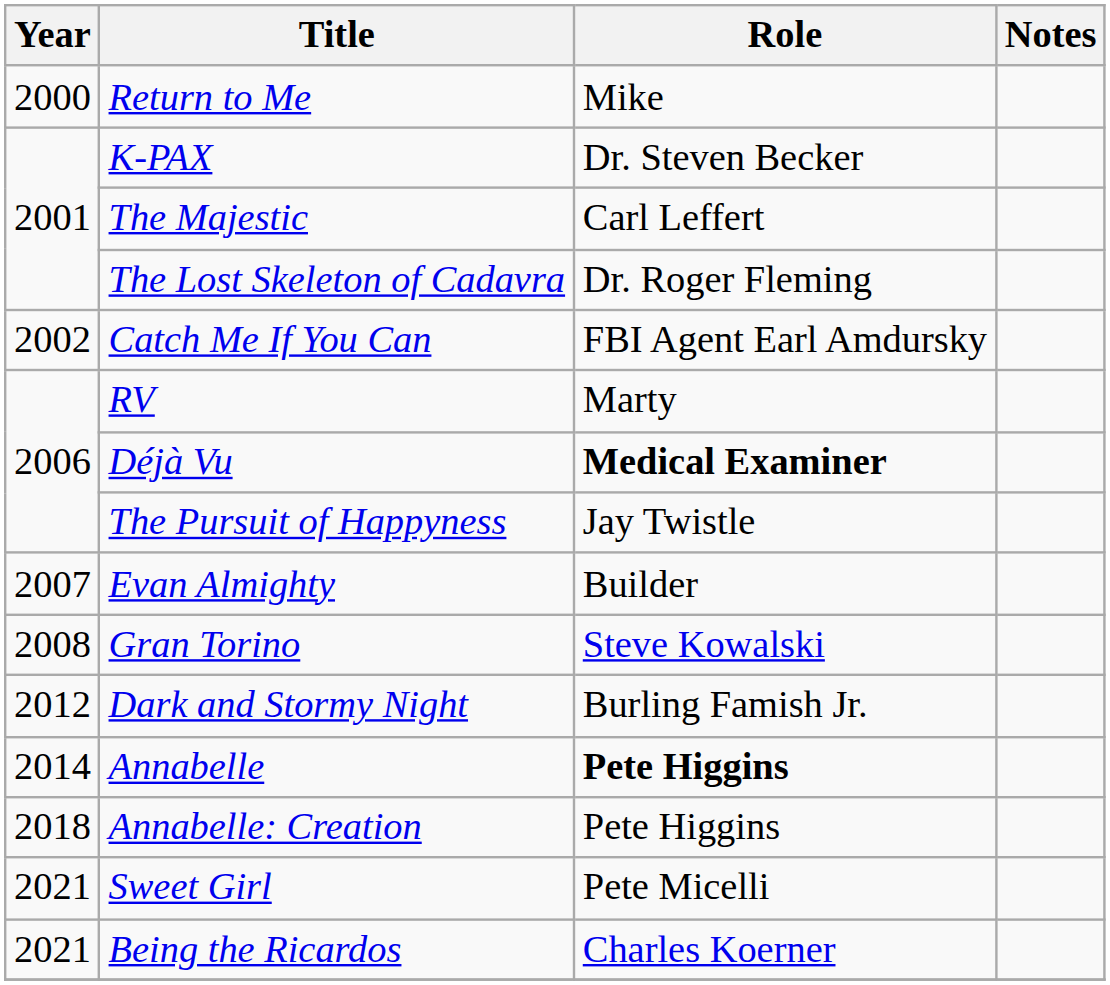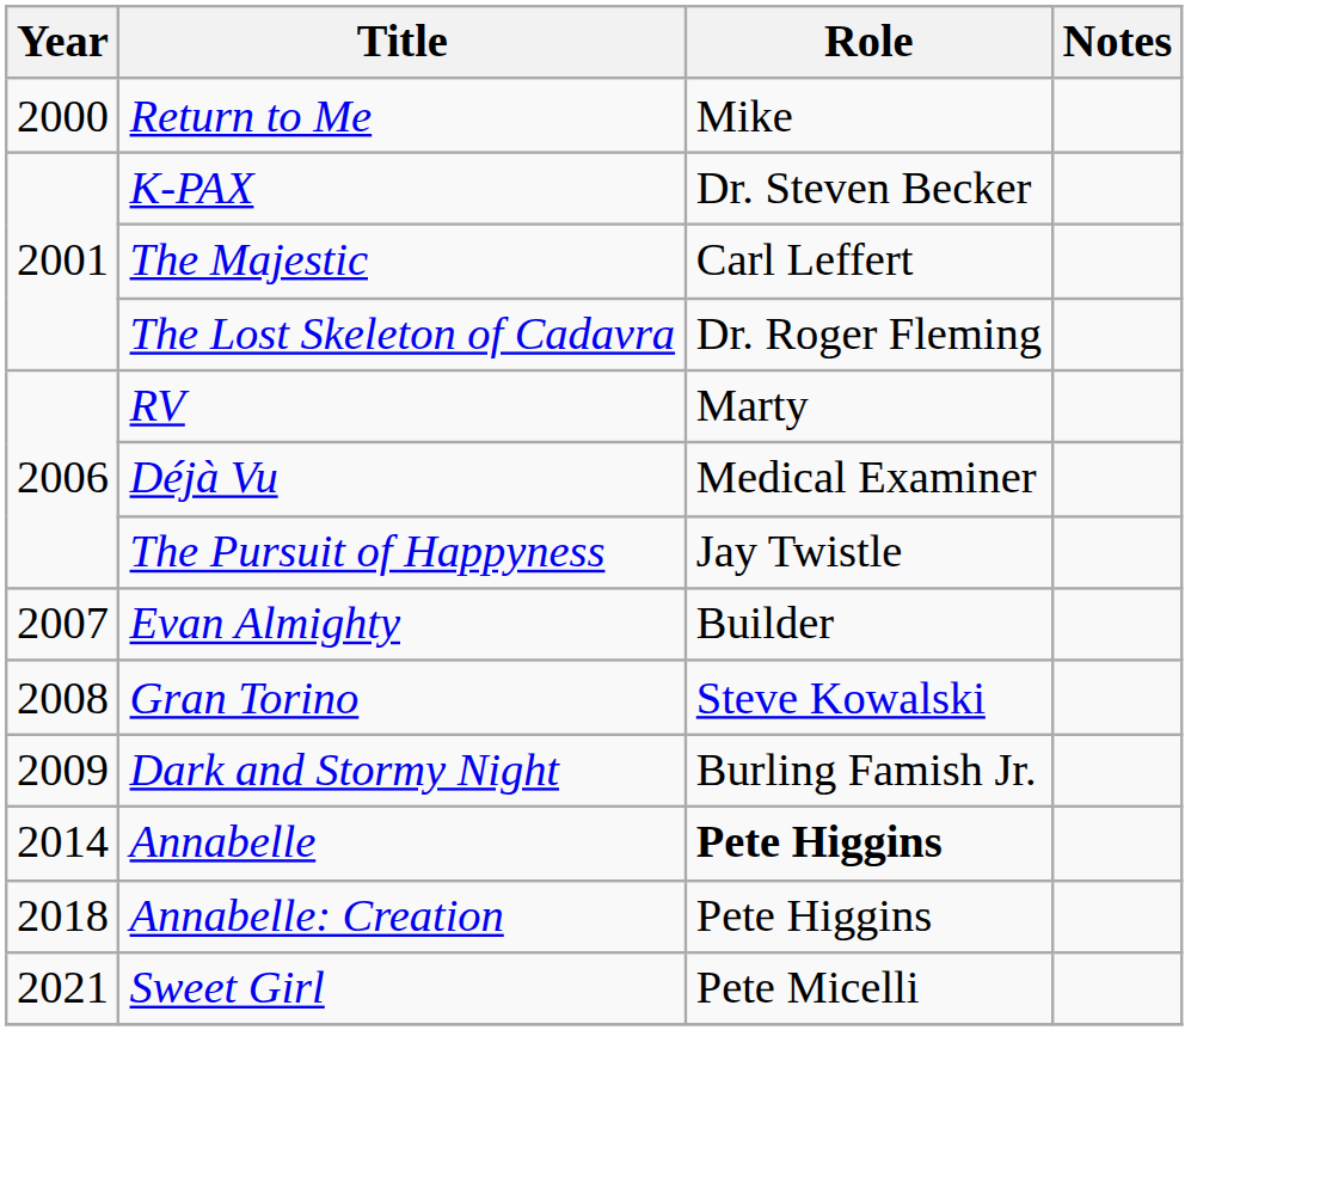 <table class="wikitable sortable">
 <tr>
 <th>Year</th>
 <th>Title</th>
 <th>Role</th>
 <th class = "unsortable">Notes</th>
 </tr>
 <tr>
 <td>2000</td>
 <td><em><a href='#'>Return to Me</a></em></td>
 <td>Mike</td>
 <td></td>
 </tr>
 <tr>
 <td rowspan=3>2001</td>
 <td><em><a href='#'>K-PAX</a></em></td>
 <td>Dr. Steven Becker</td>
 <td></td>
 </tr>
 <tr>
 <td><em><a href='#'>The Majestic</a></em></td>
 <td>Carl Leffert</td>
 <td></td>
 </tr>
 <tr>
 <td><em><a href='#'>The Lost Skeleton of Cadavra</a></em></td>
 <td>Dr. Roger Fleming</td>
 <td></td>
 </tr>
 <tr>
-<td>2002</td>
-<td><em><a href='#'>Catch Me If You Can</a></em></td>
-<td>FBI Agent Earl Amdursky</td>
-<td></td>
-</tr>
-<tr>
 <td rowspan=3>2006</td>
 <td><em><a href='#'>RV</a></em></td>
 <td>Marty</td>
 <td></td>
 </tr>
 <tr>
 <td><em><a href='#'>Déjà Vu</a></em></td>
-<td><strong>Medical Examiner</strong></td>
+<td>Medical Examiner</td>
 <td></td>
 </tr>
 <tr>
 <td><em><a href='#'>The Pursuit of Happyness</a></em></td>
 <td>Jay Twistle</td>
 <td></td>
 </tr>
 <tr>
 <td>2007</td>
 <td><em><a href='#'>Evan Almighty</a></em></td>
 <td>Builder</td>
 <td></td>
 </tr>
 <tr>
 <td>2008</td>
 <td><em><a href='#'>Gran Torino</a></em></td>
 <td><a href='#'>Steve Kowalski</a></td>
 <td></td>
 </tr>
 <tr>
-<td>2012</td>
+<td>2009</td>
 <td><em><a href='#'>Dark and Stormy Night</a></em></td>
 <td>Burling Famish Jr.</td>
 <td></td>
 </tr>
 <tr>
 <td>2014</td>
 <td><em><a href='#'>Annabelle</a></em></td>
 <td><strong>Pete Higgins</strong></td>
 <td></td>
 </tr>
 <tr>
 <td>2018</td>
 <td><em><a href='#'>Annabelle: Creation</a></em></td>
 <td>Pete Higgins</td>
 <td></td>
 </tr>
 <tr>
 <td>2021</td>
 <td><em><a href='#'>Sweet Girl</a></em></td>
 <td>Pete Micelli</td>
 <td></td>
 </tr>
 <tr>
-<td>2021</td>
-<td><em><a href='#'>Being the Ricardos</a></em></td>
-<td><a href='#'>Charles Koerner</a></td>
-<td></td>
-</tr>
-<tr>
 </tr>
 </table>
